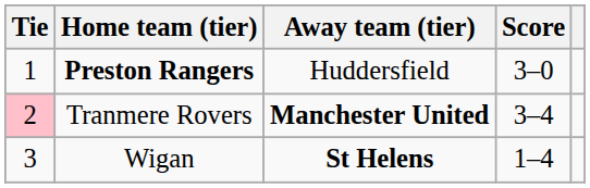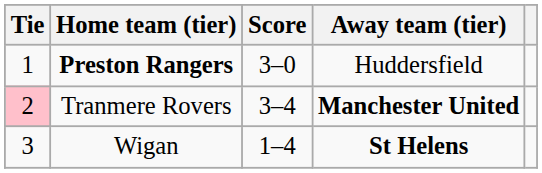 <table class="wikitable" style="text-align:center; font-size:85%">
 <tr>
 <th>Tie</th>
 <th>Home team (tier)</th>
+<th>Score</th>
 <th>Away team (tier)</th>
-<th>Score</th>
 <th></th>
 </tr>
 <tr>
 <td align="center">1</td>
 <td><strong>Preston Rangers</strong></td>
+<td align="center">3–0</td>
 <td>Huddersfield</td>
-<td align="center">3–0</td>
 <td></td>
 </tr>
 <tr>
 <td align="center" style="background: pink;">2</td>
 <td>Tranmere Rovers</td>
+<td align="center">3–4</td>
 <td><strong>Manchester United</strong></td>
-<td align="center">3–4</td>
 <td></td>
 </tr>
 <tr>
 <td align="center">3</td>
 <td>Wigan</td>
+<td align="center">1–4</td>
 <td><strong>St Helens</strong></td>
-<td align="center">1–4</td>
 <td></td>
 </tr>
 </table>
